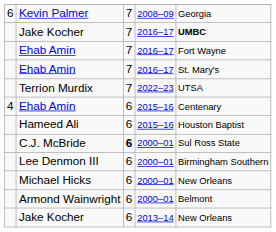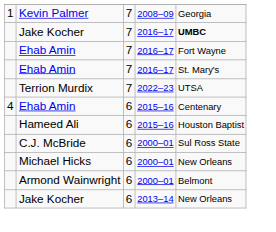 <table class="wikitable">
 <tr>
 </tr>
 <tr>
-<td>6</td>
+<td>1</td>
 <td><a href='#'>Kevin Palmer</a></td>
 <td>7</td>
 <td style="font-size:80%;"><a href='#'>2008–09</a></td>
 <td style="font-size:80%;">Georgia</td>
 </tr>
 <tr>
 <td></td>
 <td>Jake Kocher</td>
 <td>7</td>
 <td style="font-size:80%;"><a href='#'>2016–17</a></td>
 <td style="font-size:80%;"><strong>UMBC</strong></td>
 </tr>
 <tr>
 <td></td>
 <td><a href='#'>Ehab Amin</a></td>
 <td>7</td>
 <td style="font-size:80%;"><a href='#'>2016–17</a></td>
 <td style="font-size:80%;">Fort Wayne</td>
 </tr>
 <tr>
 <td></td>
 <td><a href='#'>Ehab Amin</a></td>
 <td>7</td>
 <td style="font-size:80%;"><a href='#'>2016–17</a></td>
 <td style="font-size:80%;">St. Mary's</td>
 </tr>
 <tr>
 <td></td>
 <td>Terrion Murdix</td>
 <td>7</td>
 <td style="font-size:80%;"><a href='#'>2022–23</a></td>
 <td style="font-size:80%;">UTSA</td>
 </tr>
 <tr>
 <td>4</td>
 <td><a href='#'>Ehab Amin</a></td>
 <td>6</td>
 <td style="font-size:80%;"><a href='#'>2015–16</a></td>
 <td style="font-size:80%;">Centenary</td>
 </tr>
 <tr>
 <td></td>
 <td>Hameed Ali</td>
 <td>6</td>
 <td style="font-size:80%;"><a href='#'>2015–16</a></td>
 <td style="font-size:80%;">Houston Baptist</td>
 </tr>
 <tr>
 <td></td>
 <td>C.J. McBride</td>
-<td><strong>6</strong></td>
+<td>6</td>
 <td style="font-size:80%;"><a href='#'>2000–01</a></td>
 <td style="font-size:80%;">Sul Ross State</td>
-</tr>
-<tr>
-<td></td>
-<td>Lee Denmon III</td>
-<td>6</td>
-<td style="font-size:80%;"><a href='#'>2000–01</a></td>
-<td style="font-size:80%;">Birmingham Southern</td>
 </tr>
 <tr>
 <td></td>
 <td>Michael Hicks</td>
 <td>6</td>
 <td style="font-size:80%;"><a href='#'>2000–01</a></td>
 <td style="font-size:80%;">New Orleans</td>
 </tr>
 <tr>
 <td></td>
 <td>Armond Wainwright</td>
 <td>6</td>
 <td style="font-size:80%;"><a href='#'>2000–01</a></td>
 <td style="font-size:80%;">Belmont</td>
 </tr>
 <tr>
 <td></td>
 <td>Jake Kocher</td>
 <td>6</td>
 <td style="font-size:80%;"><a href='#'>2013–14</a></td>
 <td style="font-size:80%;">New Orleans</td>
 </tr>
 </table>
